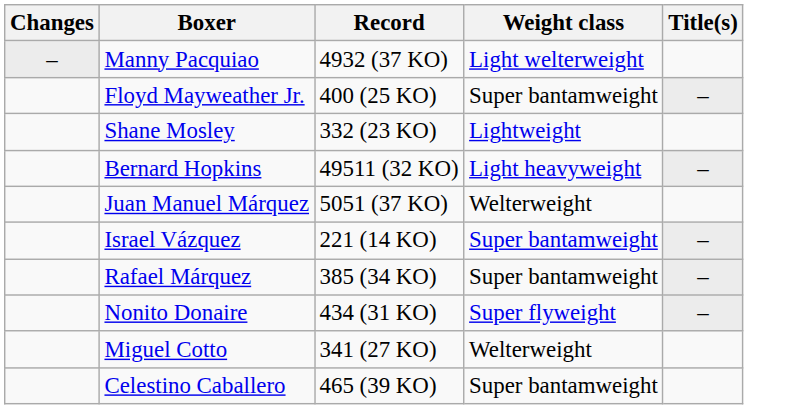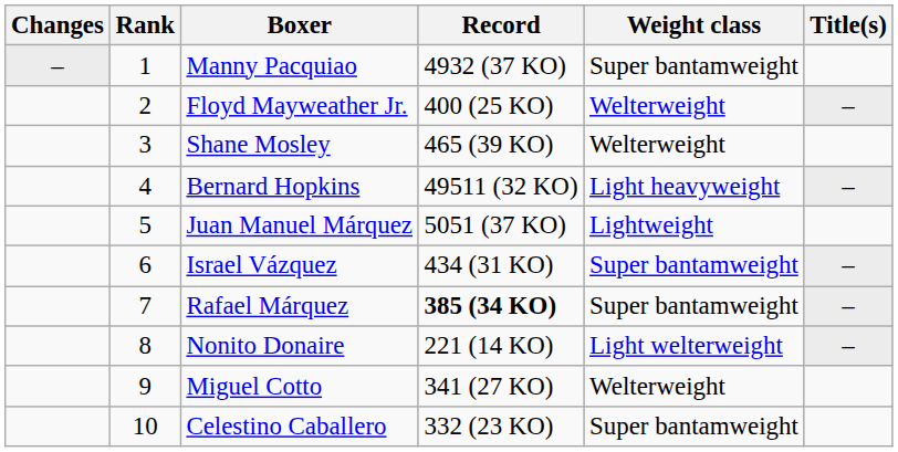 <table class="wikitable ">
 <tr>
 <th>Changes</th>
+<th>Rank</th>
 <th>Boxer</th>
 <th>Record</th>
 <th>Weight class</th>
 <th>Title(s)</th>
 </tr>
 <tr>
 <td align=center bgcolor=#ECECEC>–</td>
+<td align=center>1</td>
 <td><a href='#'>Manny Pacquiao</a></td>
 <td>4932 (37 KO)</td>
-<td><a href='#'>Light welterweight</a></td>
+<td>Super bantamweight</td>
 <td></td>
 </tr>
 <tr>
 <td align=center></td>
+<td align=center>2</td>
 <td><a href='#'>Floyd Mayweather Jr.</a></td>
 <td>400 (25 KO)</td>
-<td>Super bantamweight</td>
+<td><a href='#'>Welterweight</a></td>
 <td align=center bgcolor=#ECECEC data-sort-value="Z">–</td>
 </tr>
 <tr>
 <td align=center></td>
+<td align=center>3</td>
 <td><a href='#'>Shane Mosley</a></td>
-<td>332 (23 KO)</td>
-<td><a href='#'>Lightweight</a></td>
+<td>465 (39 KO)</td>
+<td>Welterweight</td>
 <td></td>
 </tr>
 <tr>
 <td align=center></td>
+<td align=center>4</td>
 <td><a href='#'>Bernard Hopkins</a></td>
 <td>49511 (32 KO)</td>
 <td><a href='#'>Light heavyweight</a></td>
 <td align=center bgcolor=#ECECEC data-sort-value="Z">–</td>
 </tr>
 <tr>
 <td align=center></td>
+<td align=center>5</td>
 <td><a href='#'>Juan Manuel Márquez</a></td>
 <td>5051 (37 KO)</td>
-<td>Welterweight</td>
+<td><a href='#'>Lightweight</a></td>
 <td></td>
 </tr>
 <tr>
 <td align=center></td>
+<td align=center>6</td>
 <td><a href='#'>Israel Vázquez</a></td>
-<td>221 (14 KO)</td>
+<td>434 (31 KO)</td>
 <td><a href='#'>Super bantamweight</a></td>
 <td align=center bgcolor=#ECECEC data-sort-value="Z">–</td>
 </tr>
 <tr>
 <td align=center></td>
+<td align=center>7</td>
 <td><a href='#'>Rafael Márquez</a></td>
-<td>385 (34 KO)</td>
+<td><strong>385 (34 KO)</strong></td>
 <td>Super bantamweight</td>
 <td align=center bgcolor=#ECECEC data-sort-value="Z">–</td>
 </tr>
 <tr>
 <td align=center></td>
+<td align=center>8</td>
 <td><a href='#'>Nonito Donaire</a></td>
-<td>434 (31 KO)</td>
-<td><a href='#'>Super flyweight</a></td>
+<td>221 (14 KO)</td>
+<td><a href='#'>Light welterweight</a></td>
 <td align=center bgcolor=#ECECEC data-sort-value="Z">–</td>
 </tr>
 <tr>
 <td align=center></td>
+<td align=center>9</td>
 <td><a href='#'>Miguel Cotto</a></td>
 <td>341 (27 KO)</td>
 <td>Welterweight</td>
 <td></td>
 </tr>
 <tr>
 <td align=center></td>
+<td align=center>10</td>
 <td><a href='#'>Celestino Caballero</a></td>
-<td>465 (39 KO)</td>
+<td>332 (23 KO)</td>
 <td>Super bantamweight</td>
 <td></td>
 </tr>
 </table>
